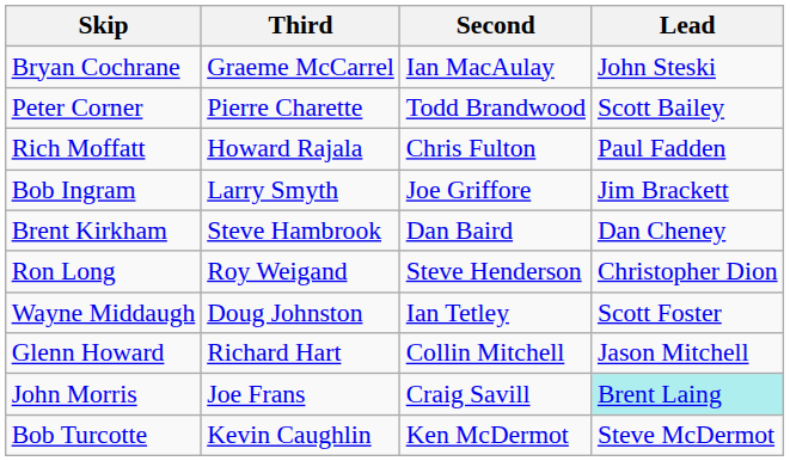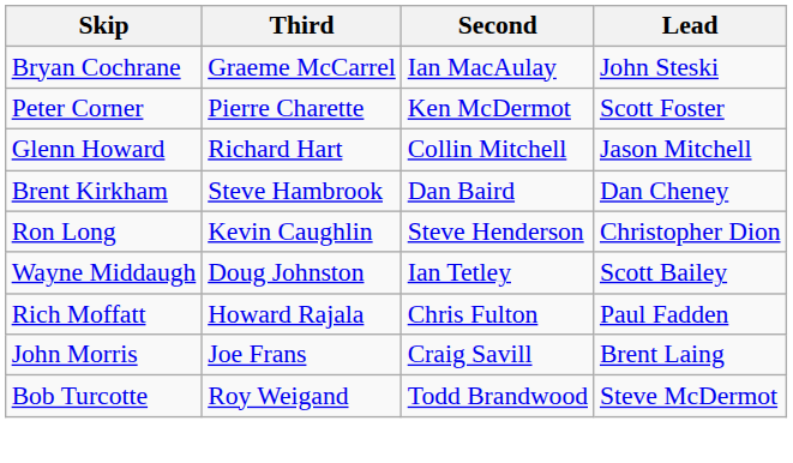 <table class="wikitable">
 <tr>
 <th>Skip</th>
 <th>Third</th>
 <th>Second</th>
 <th>Lead</th>
 </tr>
 <tr>
 <td><a href='#'>Bryan Cochrane</a></td>
 <td><a href='#'>Graeme McCarrel</a></td>
 <td><a href='#'>Ian MacAulay</a></td>
 <td><a href='#'>John Steski</a></td>
 </tr>
 <tr>
 <td><a href='#'>Peter Corner</a></td>
 <td><a href='#'>Pierre Charette</a></td>
-<td><a href='#'>Todd Brandwood</a></td>
+<td><a href='#'>Ken McDermot</a></td>
+<td><a href='#'>Scott Foster</a></td>
+</tr>
+<tr>
+<td><a href='#'>Glenn Howard</a></td>
+<td><a href='#'>Richard Hart</a></td>
+<td><a href='#'>Collin Mitchell</a></td>
+<td><a href='#'>Jason Mitchell</a></td>
+</tr>
+<tr>
+<td><a href='#'>Brent Kirkham</a></td>
+<td><a href='#'>Steve Hambrook</a></td>
+<td><a href='#'>Dan Baird</a></td>
+<td><a href='#'>Dan Cheney</a></td>
+</tr>
+<tr>
+<td><a href='#'>Ron Long</a></td>
+<td><a href='#'>Kevin Caughlin</a></td>
+<td><a href='#'>Steve Henderson</a></td>
+<td><a href='#'>Christopher Dion</a></td>
+</tr>
+<tr>
+<td><a href='#'>Wayne Middaugh</a></td>
+<td><a href='#'>Doug Johnston</a></td>
+<td><a href='#'>Ian Tetley</a></td>
 <td><a href='#'>Scott Bailey</a></td>
 </tr>
 <tr>
 <td><a href='#'>Rich Moffatt</a></td>
 <td><a href='#'>Howard Rajala</a></td>
 <td><a href='#'>Chris Fulton</a></td>
 <td><a href='#'>Paul Fadden</a></td>
 </tr>
 <tr>
-<td><a href='#'>Bob Ingram</a></td>
-<td><a href='#'>Larry Smyth</a></td>
-<td><a href='#'>Joe Griffore</a></td>
-<td><a href='#'>Jim Brackett</a></td>
-</tr>
-<tr>
-<td><a href='#'>Brent Kirkham</a></td>
-<td><a href='#'>Steve Hambrook</a></td>
-<td><a href='#'>Dan Baird</a></td>
-<td><a href='#'>Dan Cheney</a></td>
-</tr>
-<tr>
-<td><a href='#'>Ron Long</a></td>
-<td><a href='#'>Roy Weigand</a></td>
-<td><a href='#'>Steve Henderson</a></td>
-<td><a href='#'>Christopher Dion</a></td>
-</tr>
-<tr>
-<td><a href='#'>Wayne Middaugh</a></td>
-<td><a href='#'>Doug Johnston</a></td>
-<td><a href='#'>Ian Tetley</a></td>
-<td><a href='#'>Scott Foster</a></td>
-</tr>
-<tr>
-<td><a href='#'>Glenn Howard</a></td>
-<td><a href='#'>Richard Hart</a></td>
-<td><a href='#'>Collin Mitchell</a></td>
-<td><a href='#'>Jason Mitchell</a></td>
-</tr>
-<tr>
 <td><a href='#'>John Morris</a></td>
 <td><a href='#'>Joe Frans</a></td>
 <td><a href='#'>Craig Savill</a></td>
-<td style="background: paleturquoise;"><a href='#'>Brent Laing</a></td>
+<td><a href='#'>Brent Laing</a></td>
 </tr>
 <tr>
 <td><a href='#'>Bob Turcotte</a></td>
-<td><a href='#'>Kevin Caughlin</a></td>
-<td><a href='#'>Ken McDermot</a></td>
+<td><a href='#'>Roy Weigand</a></td>
+<td><a href='#'>Todd Brandwood</a></td>
 <td><a href='#'>Steve McDermot</a></td>
 </tr>
 </table>
